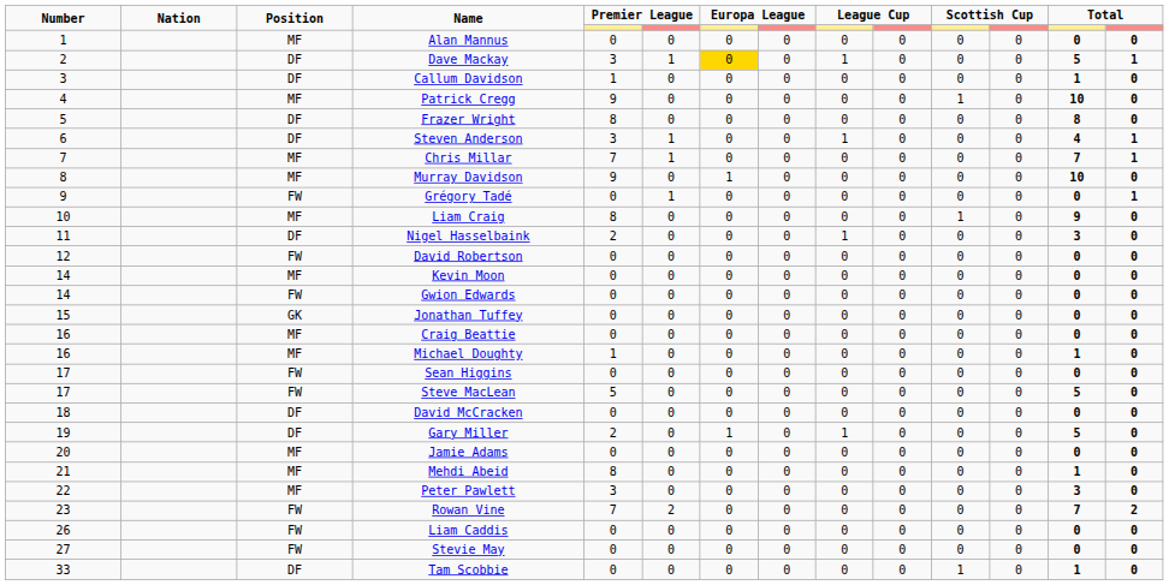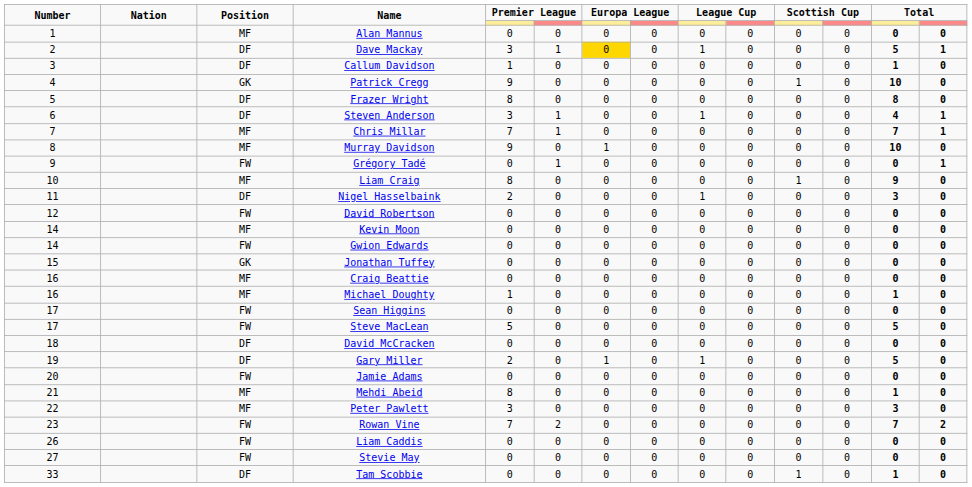 <table class="wikitable" style="font-size: 100%; text-align: center;">
 <tr>
 <td rowspan="2" width="10%" align="center"><strong>Number</strong></td>
 <td rowspan="2" width="10%" align="center"><strong>Nation</strong></td>
 <td rowspan="2" width="10%" align="center"><strong>Position</strong></td>
 <td rowspan="2" width="20%" align="center"><strong>Name</strong></td>
 <td colspan="2" align="center"><strong>Premier League</strong></td>
 <td colspan="2" align="center"><strong>Europa League</strong></td>
 <td colspan="2" align="center"><strong>League Cup</strong></td>
 <td colspan="2" align="center"><strong>Scottish Cup</strong></td>
 <td colspan="2" align="center"><strong>Total </strong></td>
 </tr>
 <tr>
 <th width=60 style="background: #FFEE99"></th>
 <th width=60 style="background: #FF8888"></th>
 <th width=60 style="background: #FFEE99"></th>
 <th width=60 style="background: #FF8888"></th>
 <th width=60 style="background: #FFEE99"></th>
 <th width=60 style="background: #FF8888"></th>
 <th width=60 style="background: #FFEE99"></th>
 <th width=60 style="background: #FF8888"></th>
 <th width=60 style="background: #FFEE99"></th>
 <th width=60 style="background: #FF8888"></th>
 </tr>
 <tr>
 <td>1</td>
 <td></td>
 <td>MF</td>
 <td><a href='#'>Alan Mannus</a></td>
 <td>0</td>
 <td>0</td>
 <td>0</td>
 <td>0</td>
 <td>0</td>
 <td>0</td>
 <td>0</td>
 <td>0</td>
 <td><strong>0</strong></td>
 <td><strong>0</strong></td>
 </tr>
 <tr>
 <td>2</td>
 <td></td>
 <td>DF</td>
 <td><a href='#'>Dave Mackay</a></td>
 <td>3</td>
 <td>1</td>
 <td style="background: gold;">0</td>
 <td>0</td>
 <td>1</td>
 <td>0</td>
 <td>0</td>
 <td>0</td>
 <td><strong>5</strong></td>
 <td><strong>1</strong></td>
 </tr>
 <tr>
 <td>3</td>
 <td></td>
 <td>DF</td>
 <td><a href='#'>Callum Davidson</a></td>
 <td>1</td>
 <td>0</td>
 <td>0</td>
 <td>0</td>
 <td>0</td>
 <td>0</td>
 <td>0</td>
 <td>0</td>
 <td><strong>1</strong></td>
 <td><strong>0</strong></td>
 </tr>
 <tr>
 <td>4</td>
 <td></td>
-<td>MF</td>
+<td>GK</td>
 <td><a href='#'>Patrick Cregg</a></td>
 <td>9</td>
 <td>0</td>
 <td>0</td>
 <td>0</td>
 <td>0</td>
 <td>0</td>
 <td>1</td>
 <td>0</td>
 <td><strong>10</strong></td>
 <td><strong>0</strong></td>
 </tr>
 <tr>
 <td>5</td>
 <td></td>
 <td>DF</td>
 <td><a href='#'>Frazer Wright</a></td>
 <td>8</td>
 <td>0</td>
 <td>0</td>
 <td>0</td>
 <td>0</td>
 <td>0</td>
 <td>0</td>
 <td>0</td>
 <td><strong>8</strong></td>
 <td><strong>0</strong></td>
 </tr>
 <tr>
 <td>6</td>
 <td></td>
 <td>DF</td>
 <td><a href='#'>Steven Anderson</a></td>
 <td>3</td>
 <td>1</td>
 <td>0</td>
 <td>0</td>
 <td>1</td>
 <td>0</td>
 <td>0</td>
 <td>0</td>
 <td><strong>4</strong></td>
 <td><strong>1</strong></td>
 </tr>
 <tr>
 <td>7</td>
 <td></td>
 <td>MF</td>
 <td><a href='#'>Chris Millar</a></td>
 <td>7</td>
 <td>1</td>
 <td>0</td>
 <td>0</td>
 <td>0</td>
 <td>0</td>
 <td>0</td>
 <td>0</td>
 <td><strong>7</strong></td>
 <td><strong>1</strong></td>
 </tr>
 <tr>
 <td>8</td>
 <td></td>
 <td>MF</td>
 <td><a href='#'>Murray Davidson</a></td>
 <td>9</td>
 <td>0</td>
 <td>1</td>
 <td>0</td>
 <td>0</td>
 <td>0</td>
 <td>0</td>
 <td>0</td>
 <td><strong>10</strong></td>
 <td><strong>0</strong></td>
 </tr>
 <tr>
 <td>9</td>
 <td></td>
 <td>FW</td>
 <td><a href='#'>Grégory Tadé</a></td>
 <td>0</td>
 <td>1</td>
 <td>0</td>
 <td>0</td>
 <td>0</td>
 <td>0</td>
 <td>0</td>
 <td>0</td>
 <td><strong>0</strong></td>
 <td><strong>1</strong></td>
 </tr>
 <tr>
 <td>10</td>
 <td></td>
 <td>MF</td>
 <td><a href='#'>Liam Craig</a></td>
 <td>8</td>
 <td>0</td>
 <td>0</td>
 <td>0</td>
 <td>0</td>
 <td>0</td>
 <td>1</td>
 <td>0</td>
 <td><strong>9</strong></td>
 <td><strong>0</strong></td>
 </tr>
 <tr>
 <td>11</td>
 <td></td>
 <td>DF</td>
 <td><a href='#'>Nigel Hasselbaink</a></td>
 <td>2</td>
 <td>0</td>
 <td>0</td>
 <td>0</td>
 <td>1</td>
 <td>0</td>
 <td>0</td>
 <td>0</td>
 <td><strong>3</strong></td>
 <td><strong>0</strong></td>
 </tr>
 <tr>
 <td>12</td>
 <td></td>
 <td>FW</td>
 <td><a href='#'>David Robertson</a></td>
 <td>0</td>
 <td>0</td>
 <td>0</td>
 <td>0</td>
 <td>0</td>
 <td>0</td>
 <td>0</td>
 <td>0</td>
 <td><strong>0</strong></td>
 <td><strong>0</strong></td>
 </tr>
 <tr>
 <td>14</td>
 <td></td>
 <td>MF</td>
 <td><a href='#'>Kevin Moon</a></td>
 <td>0</td>
 <td>0</td>
 <td>0</td>
 <td>0</td>
 <td>0</td>
 <td>0</td>
 <td>0</td>
 <td>0</td>
 <td><strong>0</strong></td>
 <td><strong>0</strong></td>
 </tr>
 <tr>
 <td>14</td>
 <td></td>
 <td>FW</td>
 <td><a href='#'>Gwion Edwards</a></td>
 <td>0</td>
 <td>0</td>
 <td>0</td>
 <td>0</td>
 <td>0</td>
 <td>0</td>
 <td>0</td>
 <td>0</td>
 <td><strong>0</strong></td>
 <td><strong>0</strong></td>
 </tr>
 <tr>
 <td>15</td>
 <td></td>
 <td>GK</td>
 <td><a href='#'>Jonathan Tuffey</a></td>
 <td>0</td>
 <td>0</td>
 <td>0</td>
 <td>0</td>
 <td>0</td>
 <td>0</td>
 <td>0</td>
 <td>0</td>
 <td><strong>0</strong></td>
 <td><strong>0</strong></td>
 </tr>
 <tr>
 <td>16</td>
 <td></td>
 <td>MF</td>
 <td><a href='#'>Craig Beattie</a></td>
 <td>0</td>
 <td>0</td>
 <td>0</td>
 <td>0</td>
 <td>0</td>
 <td>0</td>
 <td>0</td>
 <td>0</td>
 <td><strong>0</strong></td>
 <td><strong>0</strong></td>
 </tr>
 <tr>
 <td>16</td>
 <td></td>
 <td>MF</td>
 <td><a href='#'>Michael Doughty</a></td>
 <td>1</td>
 <td>0</td>
 <td>0</td>
 <td>0</td>
 <td>0</td>
 <td>0</td>
 <td>0</td>
 <td>0</td>
 <td><strong>1</strong></td>
 <td><strong>0</strong></td>
 </tr>
 <tr>
 <td>17</td>
 <td></td>
 <td>FW</td>
 <td><a href='#'>Sean Higgins</a></td>
 <td>0</td>
 <td>0</td>
 <td>0</td>
 <td>0</td>
 <td>0</td>
 <td>0</td>
 <td>0</td>
 <td>0</td>
 <td><strong>0</strong></td>
 <td><strong>0</strong></td>
 </tr>
 <tr>
 <td>17</td>
 <td></td>
 <td>FW</td>
 <td><a href='#'>Steve MacLean</a></td>
 <td>5</td>
 <td>0</td>
 <td>0</td>
 <td>0</td>
 <td>0</td>
 <td>0</td>
 <td>0</td>
 <td>0</td>
 <td><strong>5</strong></td>
 <td><strong>0</strong></td>
 </tr>
 <tr>
 <td>18</td>
 <td></td>
 <td>DF</td>
 <td><a href='#'>David McCracken</a></td>
 <td>0</td>
 <td>0</td>
 <td>0</td>
 <td>0</td>
 <td>0</td>
 <td>0</td>
 <td>0</td>
 <td>0</td>
 <td><strong>0</strong></td>
 <td><strong>0</strong></td>
 </tr>
 <tr>
 <td>19</td>
 <td></td>
 <td>DF</td>
 <td><a href='#'>Gary Miller</a></td>
 <td>2</td>
 <td>0</td>
 <td>1</td>
 <td>0</td>
 <td>1</td>
 <td>0</td>
 <td>0</td>
 <td>0</td>
 <td><strong>5</strong></td>
 <td><strong>0</strong></td>
 </tr>
 <tr>
 <td>20</td>
 <td></td>
-<td>MF</td>
+<td>FW</td>
 <td><a href='#'>Jamie Adams</a></td>
 <td>0</td>
 <td>0</td>
 <td>0</td>
 <td>0</td>
 <td>0</td>
 <td>0</td>
 <td>0</td>
 <td>0</td>
 <td><strong>0</strong></td>
 <td><strong>0</strong></td>
 </tr>
 <tr>
 <td>21</td>
 <td></td>
 <td>MF</td>
 <td><a href='#'>Mehdi Abeid</a></td>
 <td>8</td>
 <td>0</td>
 <td>0</td>
 <td>0</td>
 <td>0</td>
 <td>0</td>
 <td>0</td>
 <td>0</td>
 <td><strong>1</strong></td>
 <td><strong>0</strong></td>
 </tr>
 <tr>
 <td>22</td>
 <td></td>
 <td>MF</td>
 <td><a href='#'>Peter Pawlett</a></td>
 <td>3</td>
 <td>0</td>
 <td>0</td>
 <td>0</td>
 <td>0</td>
 <td>0</td>
 <td>0</td>
 <td>0</td>
 <td><strong>3</strong></td>
 <td><strong>0</strong></td>
 </tr>
 <tr>
 <td>23</td>
 <td></td>
 <td>FW</td>
 <td><a href='#'>Rowan Vine</a></td>
 <td>7</td>
 <td>2</td>
 <td>0</td>
 <td>0</td>
 <td>0</td>
 <td>0</td>
 <td>0</td>
 <td>0</td>
 <td><strong>7</strong></td>
 <td><strong>2</strong></td>
 </tr>
 <tr>
 <td>26</td>
 <td></td>
 <td>FW</td>
 <td><a href='#'>Liam Caddis</a></td>
 <td>0</td>
 <td>0</td>
 <td>0</td>
 <td>0</td>
 <td>0</td>
 <td>0</td>
 <td>0</td>
 <td>0</td>
 <td><strong>0</strong></td>
 <td><strong>0</strong></td>
 </tr>
 <tr>
 <td>27</td>
 <td></td>
 <td>FW</td>
 <td><a href='#'>Stevie May</a></td>
 <td>0</td>
 <td>0</td>
 <td>0</td>
 <td>0</td>
 <td>0</td>
 <td>0</td>
 <td>0</td>
 <td>0</td>
 <td><strong>0</strong></td>
 <td><strong>0</strong></td>
 </tr>
 <tr>
 <td>33</td>
 <td></td>
 <td>DF</td>
 <td><a href='#'>Tam Scobbie</a></td>
 <td>0</td>
 <td>0</td>
 <td>0</td>
 <td>0</td>
 <td>0</td>
 <td>0</td>
 <td>1</td>
 <td>0</td>
 <td><strong>1</strong></td>
 <td><strong>0</strong></td>
 </tr>
 </table>
